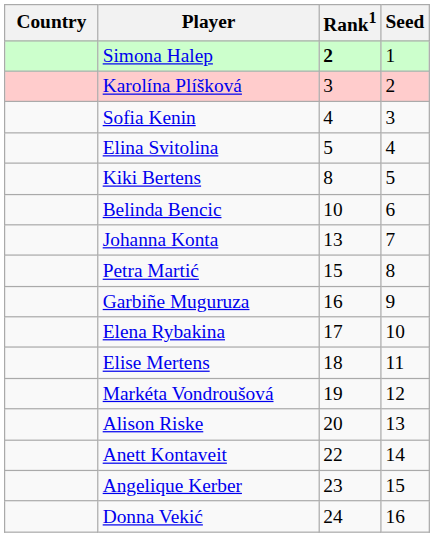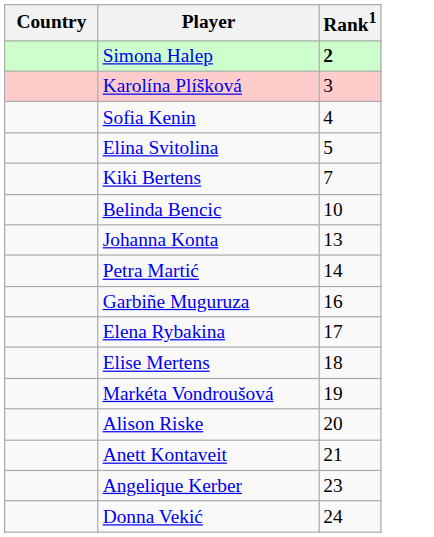 <table class="sortable wikitable">
 <tr>
 <th width="70">Country</th>
 <th width="175">Player</th>
 <th>Rank<sup>1</sup></th>
-<th>Seed</th>
 </tr>
 <tr style="background:#cfc;">
 <td></td>
 <td><a href='#'>Simona Halep</a></td>
 <td><strong>2</strong></td>
-<td>1</td>
 </tr>
 <tr style="background:#fcc;">
 <td></td>
 <td><a href='#'>Karolína Plíšková</a></td>
 <td>3</td>
-<td>2</td>
 </tr>
 <tr>
 <td></td>
 <td><a href='#'>Sofia Kenin</a></td>
 <td>4</td>
-<td>3</td>
 </tr>
 <tr>
 <td></td>
 <td><a href='#'>Elina Svitolina</a></td>
 <td>5</td>
-<td>4</td>
 </tr>
 <tr>
 <td></td>
 <td><a href='#'>Kiki Bertens</a></td>
-<td>8</td>
-<td>5</td>
+<td>7</td>
 </tr>
 <tr>
 <td></td>
 <td><a href='#'>Belinda Bencic</a></td>
 <td>10</td>
-<td>6</td>
 </tr>
 <tr>
 <td></td>
 <td><a href='#'>Johanna Konta</a></td>
 <td>13</td>
-<td>7</td>
 </tr>
 <tr>
 <td></td>
 <td><a href='#'>Petra Martić</a></td>
-<td>15</td>
-<td>8</td>
+<td>14</td>
 </tr>
 <tr>
 <td></td>
 <td><a href='#'>Garbiñe Muguruza</a></td>
 <td>16</td>
-<td>9</td>
 </tr>
 <tr>
 <td></td>
 <td><a href='#'>Elena Rybakina</a></td>
 <td>17</td>
-<td>10</td>
 </tr>
 <tr>
 <td></td>
 <td><a href='#'>Elise Mertens</a></td>
 <td>18</td>
-<td>11</td>
 </tr>
 <tr>
 <td></td>
 <td><a href='#'>Markéta Vondroušová</a></td>
 <td>19</td>
-<td>12</td>
 </tr>
 <tr>
 <td></td>
 <td><a href='#'>Alison Riske</a></td>
 <td>20</td>
-<td>13</td>
 </tr>
 <tr>
 <td></td>
 <td><a href='#'>Anett Kontaveit</a></td>
-<td>22</td>
-<td>14</td>
+<td>21</td>
 </tr>
 <tr>
 <td></td>
 <td><a href='#'>Angelique Kerber</a></td>
 <td>23</td>
-<td>15</td>
 </tr>
 <tr>
 <td></td>
 <td><a href='#'>Donna Vekić</a></td>
 <td>24</td>
-<td>16</td>
 </tr>
 </table>
